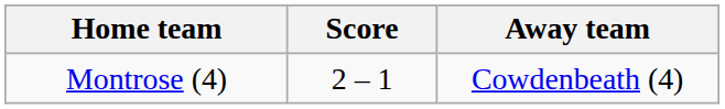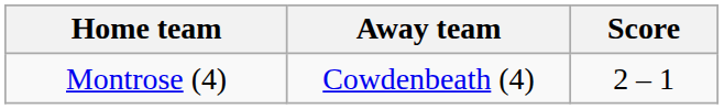 <table class="wikitable" style="text-align: center">
 <tr>
 <th width=140>Home team</th>
+<th width=140>Away team</th>
 <th width=70>Score</th>
-<th width=140>Away team</th>
 </tr>
 <tr>
 <td><a href='#'>Montrose</a> (4)</td>
+<td><a href='#'>Cowdenbeath</a> (4)</td>
 <td>2 – 1</td>
-<td><a href='#'>Cowdenbeath</a> (4)</td>
 </tr>
 </table>
